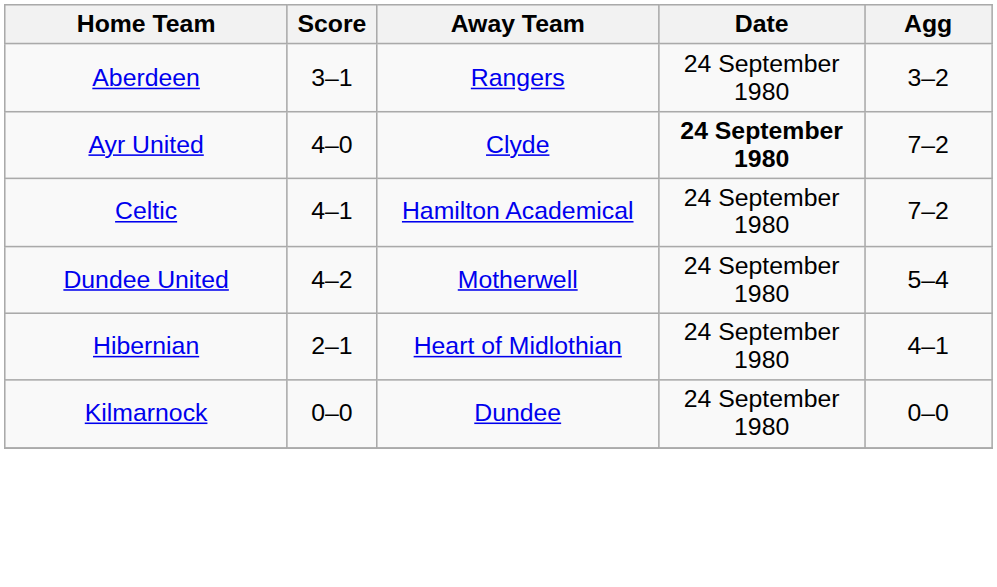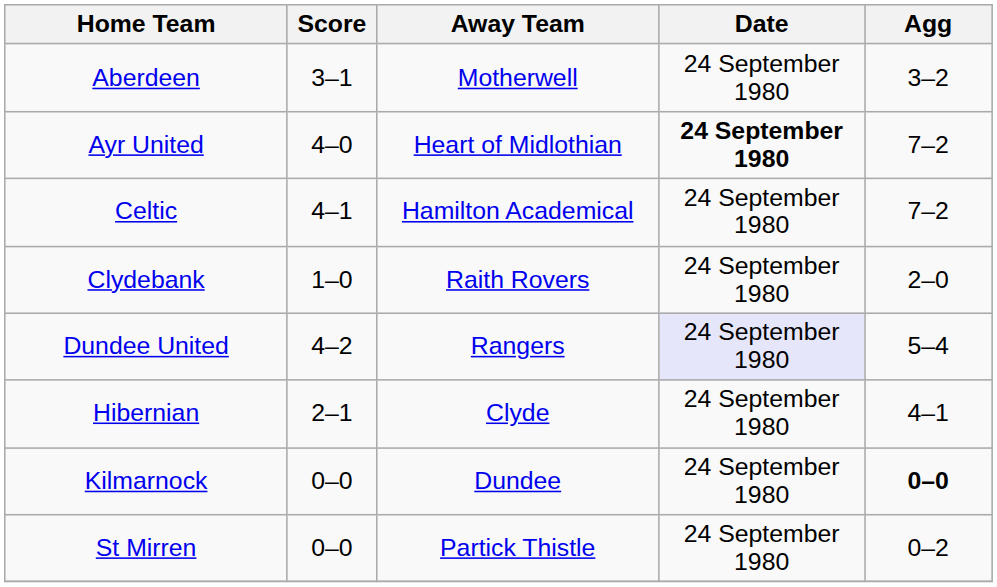 <table class="wikitable" style="text-align:center;">
 <tr>
 <th width=175>Home Team</th>
 <th width=50>Score</th>
 <th width=175>Away Team</th>
 <th width= 125>Date</th>
 <th width= 75>Agg</th>
 </tr>
 <tr>
 <td><a href='#'>Aberdeen</a></td>
 <td>3–1</td>
-<td><a href='#'>Rangers</a></td>
+<td><a href='#'>Motherwell</a></td>
 <td>24 September 1980</td>
 <td>3–2</td>
 </tr>
 <tr>
 <td><a href='#'>Ayr United</a></td>
 <td>4–0</td>
-<td><a href='#'>Clyde</a></td>
+<td><a href='#'>Heart of Midlothian</a></td>
 <td><strong>24 September 1980</strong></td>
 <td>7–2</td>
 </tr>
 <tr>
 <td><a href='#'>Celtic</a></td>
 <td>4–1</td>
 <td><a href='#'>Hamilton Academical</a></td>
 <td>24 September 1980</td>
 <td>7–2</td>
 </tr>
 <tr>
+<td><a href='#'>Clydebank</a></td>
+<td>1–0</td>
+<td><a href='#'>Raith Rovers</a></td>
+<td>24 September 1980</td>
+<td>2–0</td>
+</tr>
+<tr>
 <td><a href='#'>Dundee United</a></td>
 <td>4–2</td>
-<td><a href='#'>Motherwell</a></td>
-<td>24 September 1980</td>
+<td><a href='#'>Rangers</a></td>
+<td style="background: lavender;">24 September 1980</td>
 <td>5–4</td>
 </tr>
 <tr>
 <td><a href='#'>Hibernian</a></td>
 <td>2–1</td>
-<td><a href='#'>Heart of Midlothian</a></td>
+<td><a href='#'>Clyde</a></td>
 <td>24 September 1980</td>
 <td>4–1</td>
 </tr>
 <tr>
 <td><a href='#'>Kilmarnock</a></td>
 <td>0–0</td>
 <td><a href='#'>Dundee</a></td>
 <td>24 September 1980</td>
+<td><strong>0–0</strong></td>
+</tr>
+<tr>
+<td><a href='#'>St Mirren</a></td>
 <td>0–0</td>
+<td><a href='#'>Partick Thistle</a></td>
+<td>24 September 1980</td>
+<td>0–2</td>
 </tr>
 <tr>
 </tr>
 </table>
